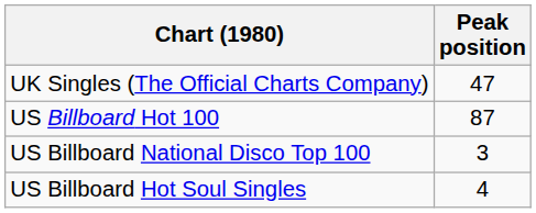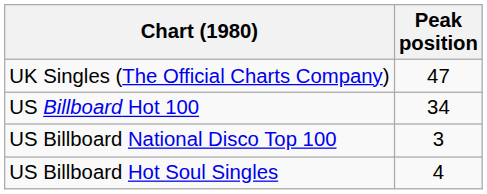 <table class="wikitable sortable">
 <tr>
 <th>Chart (1980)</th>
 <th>Peak<br>position</th>
 </tr>
 <tr>
 <td>UK Singles (<a href='#'>The Official Charts Company</a>)</td>
 <td align="center">47</td>
 </tr>
 <tr>
 <td align="left">US <a href='#'><em>Billboard</em> Hot 100</a></td>
-<td align="center">87</td>
+<td align="center">34</td>
 </tr>
 <tr>
 <td align="left">US  Billboard <a href='#'>National Disco Top 100</a></td>
 <td style="text-align:center;">3</td>
 </tr>
 <tr>
 <td align="left">US  Billboard <a href='#'>Hot Soul Singles</a></td>
 <td align="center">4</td>
 </tr>
 </table>
